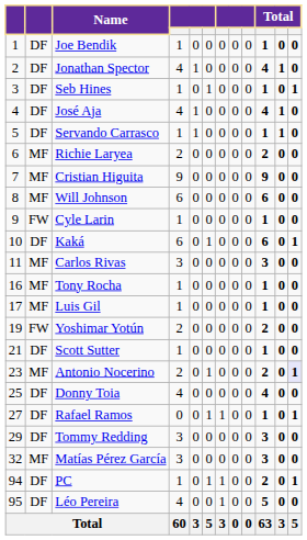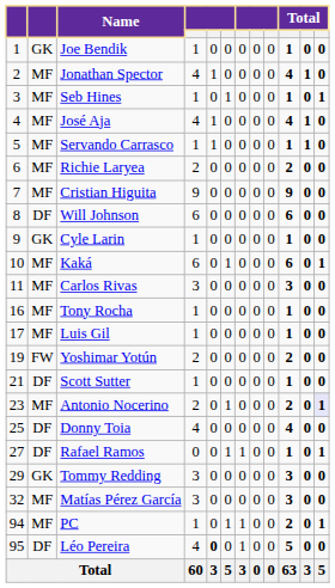 <table class="wikitable sortable" style="text-align:center;">
 <tr>
 <th rowspan="2" style="background:#5E299A; color:white; border:2px solid #F8E196;"></th>
 <th rowspan="2" style="background:#5E299A; color:white; border:2px solid #F8E196;"></th>
 <th rowspan="2" style="background:#5E299A; color:white; border:2px solid #F8E196;">Name</th>
 <th colspan="3" style="background:#5E299A; color:white; border:2px solid #F8E196;"></th>
 <th colspan="3" style="background:#5E299A; color:white; border:2px solid #F8E196;"></th>
 <th colspan="3" style="background:#5E299A; color:white; border:2px solid #F8E196;">Total</th>
 </tr>
 <tr>
 <th></th>
 <th></th>
 <th></th>
 <th></th>
 <th></th>
 <th></th>
 <th></th>
 <th></th>
 <th></th>
 </tr>
 <tr>
 <td>1</td>
-<td>DF</td>
+<td>GK</td>
 <td align=left> <a href='#'>Joe Bendik</a></td>
 <td>1</td>
 <td>0</td>
 <td>0</td>
 <td>0</td>
 <td>0</td>
 <td>0</td>
 <td><strong>1</strong></td>
 <td><strong>0</strong></td>
 <td><strong>0</strong></td>
 </tr>
 <tr>
 <td>2</td>
-<td>DF</td>
+<td>MF</td>
 <td align=left> <a href='#'>Jonathan Spector</a></td>
 <td>4</td>
 <td>1</td>
 <td>0</td>
 <td>0</td>
 <td>0</td>
 <td>0</td>
 <td><strong>4</strong></td>
 <td><strong>1</strong></td>
 <td><strong>0</strong></td>
 </tr>
 <tr>
 <td>3</td>
-<td>DF</td>
+<td>MF</td>
 <td align=left> <a href='#'>Seb Hines</a></td>
 <td>1</td>
 <td>0</td>
 <td>1</td>
 <td>0</td>
 <td>0</td>
 <td>0</td>
 <td><strong>1</strong></td>
 <td><strong>0</strong></td>
 <td><strong>1</strong></td>
 </tr>
 <tr>
 <td>4</td>
-<td>DF</td>
+<td>MF</td>
 <td align=left> <a href='#'>José Aja</a></td>
 <td>4</td>
 <td>1</td>
 <td>0</td>
 <td>0</td>
 <td>0</td>
 <td>0</td>
 <td><strong>4</strong></td>
 <td><strong>1</strong></td>
 <td><strong>0</strong></td>
 </tr>
 <tr>
 <td>5</td>
-<td>DF</td>
+<td>MF</td>
 <td align=left> <a href='#'>Servando Carrasco</a></td>
 <td>1</td>
 <td>1</td>
 <td>0</td>
 <td>0</td>
 <td>0</td>
 <td>0</td>
 <td><strong>1</strong></td>
 <td><strong>1</strong></td>
 <td><strong>0</strong></td>
 </tr>
 <tr>
 <td>6</td>
 <td>MF</td>
 <td align=left> <a href='#'>Richie Laryea</a></td>
 <td>2</td>
 <td>0</td>
 <td>0</td>
 <td>0</td>
 <td>0</td>
 <td>0</td>
 <td><strong>2</strong></td>
 <td><strong>0</strong></td>
 <td><strong>0</strong></td>
 </tr>
 <tr>
 <td>7</td>
 <td>MF</td>
 <td align=left> <a href='#'>Cristian Higuita</a></td>
 <td>9</td>
 <td>0</td>
 <td>0</td>
 <td>0</td>
 <td>0</td>
 <td>0</td>
 <td><strong>9</strong></td>
 <td><strong>0</strong></td>
 <td><strong>0</strong></td>
 </tr>
 <tr>
 <td>8</td>
-<td>MF</td>
+<td>DF</td>
 <td align=left> <a href='#'>Will Johnson</a></td>
 <td>6</td>
 <td>0</td>
 <td>0</td>
 <td>0</td>
 <td>0</td>
 <td>0</td>
 <td><strong>6</strong></td>
 <td><strong>0</strong></td>
 <td><strong>0</strong></td>
 </tr>
 <tr>
 <td>9</td>
-<td>FW</td>
+<td>GK</td>
 <td align=left> <a href='#'>Cyle Larin</a></td>
 <td>1</td>
 <td>0</td>
 <td>0</td>
 <td>0</td>
 <td>0</td>
 <td>0</td>
 <td><strong>1</strong></td>
 <td><strong>0</strong></td>
 <td><strong>0</strong></td>
 </tr>
 <tr>
 <td>10</td>
-<td>DF</td>
+<td>MF</td>
 <td align=left> <a href='#'>Kaká</a></td>
 <td>6</td>
 <td>0</td>
 <td>1</td>
 <td>0</td>
 <td>0</td>
 <td>0</td>
 <td><strong>6</strong></td>
 <td><strong>0</strong></td>
 <td><strong>1</strong></td>
 </tr>
 <tr>
 <td>11</td>
 <td>MF</td>
 <td align=left> <a href='#'>Carlos Rivas</a></td>
 <td>3</td>
 <td>0</td>
 <td>0</td>
 <td>0</td>
 <td>0</td>
 <td>0</td>
 <td><strong>3</strong></td>
 <td><strong>0</strong></td>
 <td><strong>0</strong></td>
 </tr>
 <tr>
 <td>16</td>
 <td>MF</td>
 <td align=left> <a href='#'>Tony Rocha</a></td>
 <td>1</td>
 <td>0</td>
 <td>0</td>
 <td>0</td>
 <td>0</td>
 <td>0</td>
 <td><strong>1</strong></td>
 <td><strong>0</strong></td>
 <td><strong>0</strong></td>
 </tr>
 <tr>
 <td>17</td>
 <td>MF</td>
 <td align=left> <a href='#'>Luis Gil</a></td>
 <td>1</td>
 <td>0</td>
 <td>0</td>
 <td>0</td>
 <td>0</td>
 <td>0</td>
 <td><strong>1</strong></td>
 <td><strong>0</strong></td>
 <td><strong>0</strong></td>
 </tr>
 <tr>
 <td>19</td>
 <td>FW</td>
 <td align=left> <a href='#'>Yoshimar Yotún</a></td>
 <td>2</td>
 <td>0</td>
 <td>0</td>
 <td>0</td>
 <td>0</td>
 <td>0</td>
 <td><strong>2</strong></td>
 <td><strong>0</strong></td>
 <td><strong>0</strong></td>
 </tr>
 <tr>
 <td>21</td>
 <td>DF</td>
 <td align=left> <a href='#'>Scott Sutter</a></td>
 <td>1</td>
 <td>0</td>
 <td>0</td>
 <td>0</td>
 <td>0</td>
 <td>0</td>
 <td><strong>1</strong></td>
 <td><strong>0</strong></td>
 <td><strong>0</strong></td>
 </tr>
 <tr>
 <td>23</td>
 <td>MF</td>
 <td align=left> <a href='#'>Antonio Nocerino</a></td>
 <td>2</td>
 <td>0</td>
 <td>1</td>
 <td>0</td>
 <td>0</td>
 <td>0</td>
 <td><strong>2</strong></td>
 <td><strong>0</strong></td>
 <td style="background: lavender;"><strong>1</strong></td>
 </tr>
 <tr>
 <td>25</td>
 <td>DF</td>
 <td align=left> <a href='#'>Donny Toia</a></td>
 <td>4</td>
 <td>0</td>
 <td>0</td>
 <td>0</td>
 <td>0</td>
 <td>0</td>
 <td><strong>4</strong></td>
 <td><strong>0</strong></td>
 <td><strong>0</strong></td>
 </tr>
 <tr>
 <td>27</td>
 <td>DF</td>
 <td align=left> <a href='#'>Rafael Ramos</a></td>
 <td>0</td>
 <td>0</td>
 <td>1</td>
 <td>1</td>
 <td>0</td>
 <td>0</td>
 <td><strong>1</strong></td>
 <td><strong>0</strong></td>
 <td><strong>1</strong></td>
 </tr>
 <tr>
 <td>29</td>
-<td>DF</td>
+<td>GK</td>
 <td align=left> <a href='#'>Tommy Redding</a></td>
 <td>3</td>
 <td>0</td>
 <td>0</td>
 <td>0</td>
 <td>0</td>
 <td>0</td>
 <td><strong>3</strong></td>
 <td><strong>0</strong></td>
 <td><strong>0</strong></td>
 </tr>
 <tr>
 <td>32</td>
 <td>MF</td>
 <td align=left> <a href='#'>Matías Pérez García</a></td>
 <td>3</td>
 <td>0</td>
 <td>0</td>
 <td>0</td>
 <td>0</td>
 <td>0</td>
 <td><strong>3</strong></td>
 <td><strong>0</strong></td>
 <td><strong>0</strong></td>
 </tr>
 <tr>
 <td>94</td>
-<td>DF</td>
+<td>MF</td>
 <td align=left> <a href='#'>PC</a></td>
 <td>1</td>
 <td>0</td>
 <td>1</td>
 <td>1</td>
 <td>0</td>
 <td>0</td>
 <td><strong>2</strong></td>
 <td><strong>0</strong></td>
 <td><strong>1</strong></td>
 </tr>
 <tr>
 <td>95</td>
 <td>DF</td>
 <td align=left> <a href='#'>Léo Pereira</a></td>
 <td>4</td>
-<td>0</td>
+<td><strong>0</strong></td>
 <td>0</td>
 <td>1</td>
 <td>0</td>
 <td>0</td>
 <td><strong>5</strong></td>
 <td><strong>0</strong></td>
 <td><strong>0</strong></td>
 </tr>
 <tr>
 <th colspan="3">Total</th>
 <th>60</th>
 <th>3</th>
 <th>5</th>
 <th>3</th>
 <th>0</th>
 <th>0</th>
 <th>63</th>
 <th>3</th>
 <th>5</th>
 </tr>
 </table>
